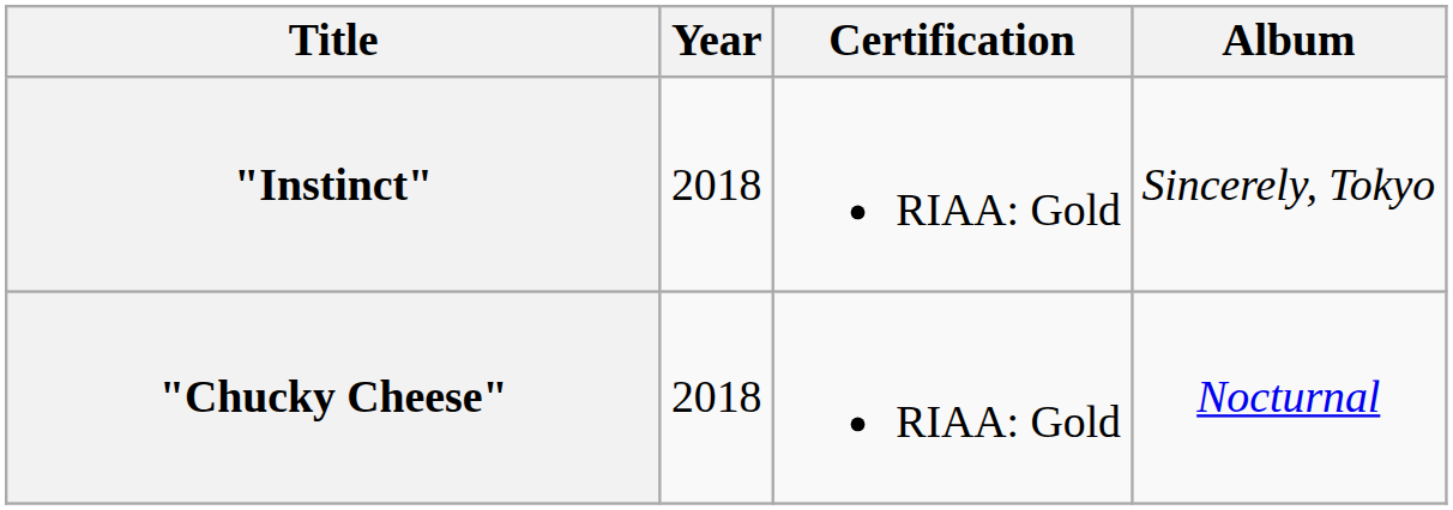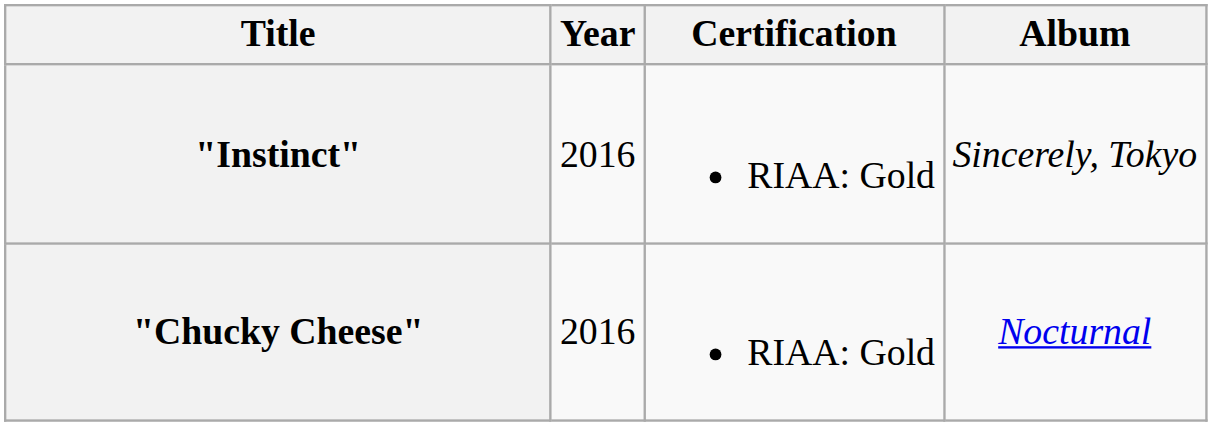 <table class="wikitable plainrowheaders" style="text-align:center;">
 <tr>
 <th scope="col" style="width:14em;">Title</th>
 <th scope="col">Year</th>
 <th scope="col">Certification</th>
 <th scope="col">Album</th>
 </tr>
 <tr>
 <th scope="row">"Instinct"<br></th>
-<td>2018</td>
+<td>2016</td>
 <td><br><ul><li>RIAA: Gold</li></ul></td>
 <td><em>Sincerely, Tokyo</em></td>
 </tr>
 <tr>
 <th scope="row">"Chucky Cheese"</th>
-<td>2018</td>
+<td>2016</td>
 <td><br><ul><li>RIAA: Gold</li></ul></td>
 <td><em><a href='#'>Nocturnal</a></em></td>
 </tr>
 </table>
